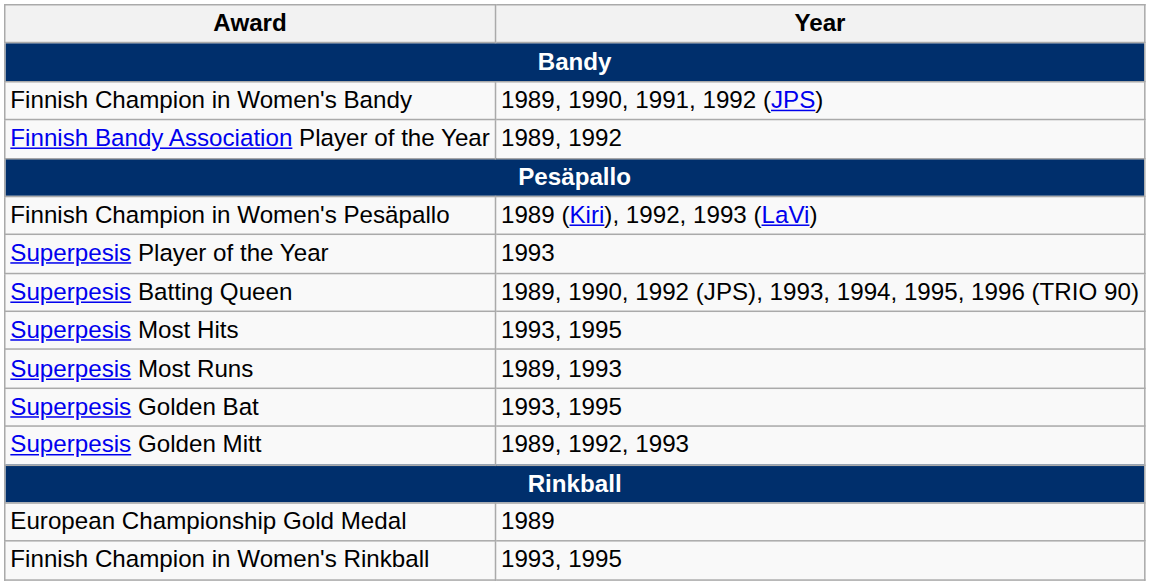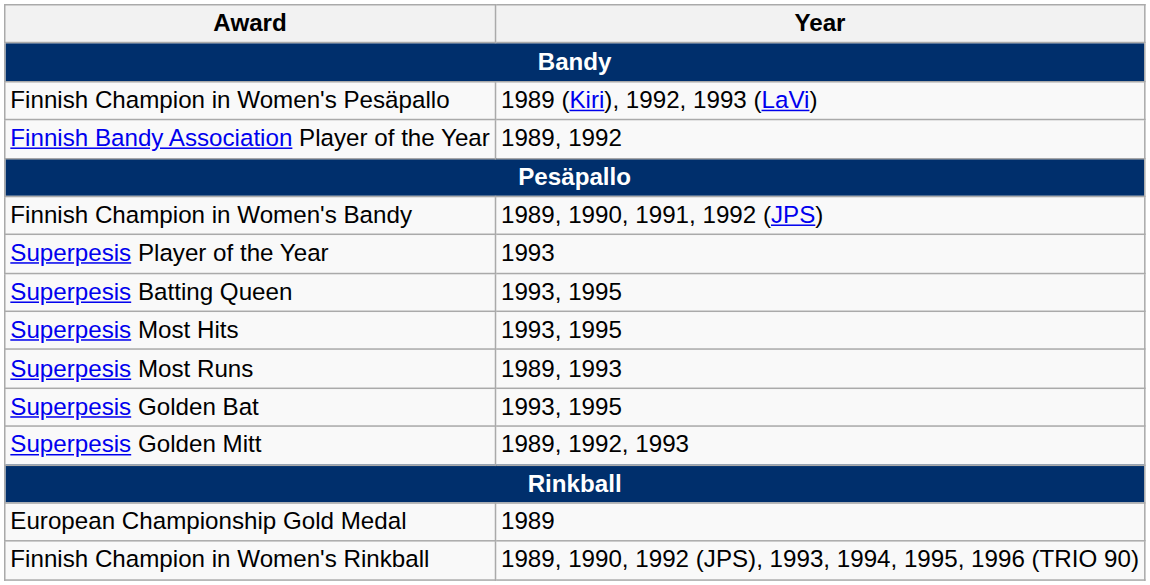 <table class="wikitable">
 <tr>
 <th>Award</th>
 <th scope="col">Year</th>
 </tr>
 <tr>
 <th colspan="2" style="text-align:center; color:white; background:#002f6c">Bandy</th>
 </tr>
 <tr>
-<td>Finnish Champion in Women's Bandy</td>
-<td>1989, 1990, 1991, 1992 (<a href='#'>JPS</a>)</td>
+<td>Finnish Champion in Women's Pesäpallo</td>
+<td>1989 (<a href='#'>Kiri</a>), 1992, 1993 (<a href='#'>LaVi</a>)</td>
 </tr>
 <tr>
 <td><a href='#'>Finnish Bandy Association</a> Player of the Year</td>
 <td>1989, 1992</td>
 </tr>
 <tr>
 <th colspan="2" style="text-align:center; color:white; background:#002f6c">Pesäpallo</th>
 </tr>
 <tr>
-<td>Finnish Champion in Women's Pesäpallo</td>
-<td>1989 (<a href='#'>Kiri</a>), 1992, 1993 (<a href='#'>LaVi</a>)</td>
+<td>Finnish Champion in Women's Bandy</td>
+<td>1989, 1990, 1991, 1992 (<a href='#'>JPS</a>)</td>
 </tr>
 <tr>
 <td><a href='#'>Superpesis</a> Player of the Year</td>
 <td>1993</td>
 </tr>
 <tr>
 <td><a href='#'>Superpesis</a> Batting Queen</td>
-<td>1989, 1990, 1992 (JPS), 1993, 1994, 1995, 1996 (TRIO 90)</td>
+<td>1993, 1995</td>
 </tr>
 <tr>
 <td><a href='#'>Superpesis</a> Most Hits</td>
 <td>1993, 1995</td>
 </tr>
 <tr>
 <td><a href='#'>Superpesis</a> Most Runs</td>
 <td>1989, 1993</td>
 </tr>
 <tr>
 <td><a href='#'>Superpesis</a> Golden Bat</td>
 <td>1993, 1995</td>
 </tr>
 <tr>
 <td><a href='#'>Superpesis</a> Golden Mitt</td>
 <td>1989, 1992, 1993</td>
 </tr>
 <tr>
 <th colspan="2" style="text-align:center; color:white; background:#002f6c">Rinkball</th>
 </tr>
 <tr>
 <td>European Championship Gold Medal</td>
 <td>1989</td>
 </tr>
 <tr>
 <td>Finnish Champion in Women's Rinkball</td>
-<td>1993, 1995</td>
+<td>1989, 1990, 1992 (JPS), 1993, 1994, 1995, 1996 (TRIO 90)</td>
 </tr>
 </table>
